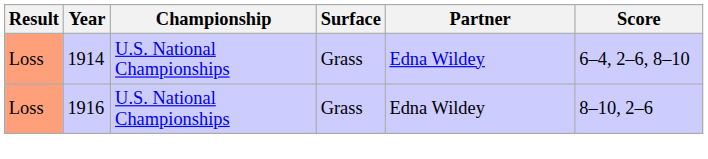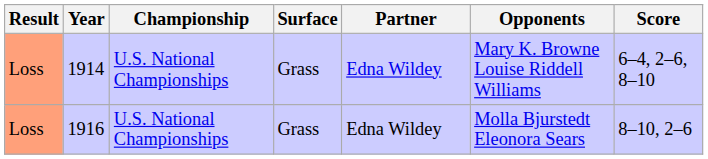 <table class="sortable wikitable">
 <tr>
 <th style="width:40px">Result</th>
 <th style="width:35px">Year</th>
 <th style="width:200px">Championship</th>
 <th style="width:50px">Surface</th>
 <th style="width:200px">Partner</th>
+<th style="width:200px">Opponents</th>
 <th style="width:130px" class="unsortable">Score</th>
 </tr>
 <tr style="background:#ccf;">
 <td style="background:#ffa07a;">Loss</td>
 <td>1914</td>
 <td><a href='#'>U.S. National Championships</a></td>
 <td>Grass</td>
 <td>  <a href='#'>Edna Wildey</a></td>
+<td> <a href='#'>Mary K. Browne</a><br>  <a href='#'>Louise Riddell Williams</a></td>
 <td>6–4, 2–6, 8–10</td>
 </tr>
 <tr style="background:#ccf;">
 <td style="background:#ffa07a;">Loss</td>
 <td>1916</td>
 <td><a href='#'>U.S. National Championships</a></td>
 <td>Grass</td>
 <td> Edna Wildey</td>
+<td> <a href='#'>Molla Bjurstedt</a><br>   <a href='#'>Eleonora Sears</a></td>
 <td>8–10, 2–6</td>
 </tr>
 </table>
